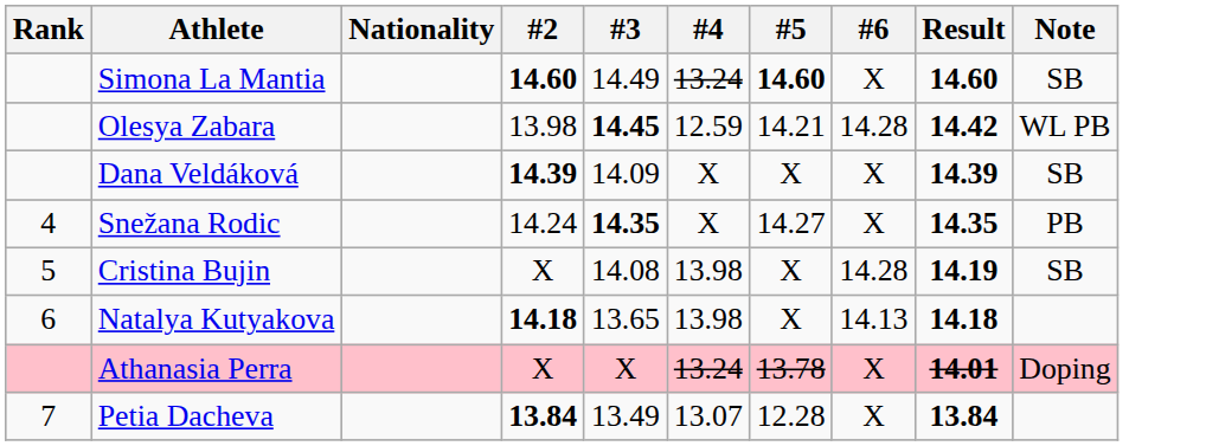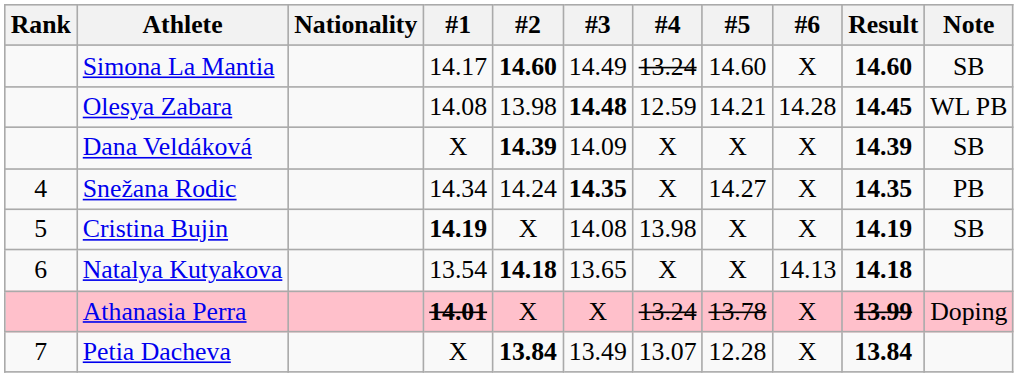 <table class="wikitable sortable" style="text-align:center">
 <tr>
 <th>Rank</th>
 <th>Athlete</th>
 <th>Nationality</th>
+<th>#1</th>
 <th>#2</th>
 <th>#3</th>
 <th>#4</th>
 <th>#5</th>
 <th>#6</th>
 <th>Result</th>
 <th>Note</th>
 </tr>
 <tr>
 <td></td>
 <td align=left><a href='#'>Simona La Mantia</a></td>
 <td align=left></td>
+<td>14.17</td>
 <td><strong>14.60</strong></td>
 <td>14.49</td>
 <td><s>13.24</s></td>
-<td><strong>14.60</strong></td>
+<td>14.60</td>
 <td>X</td>
 <td><strong>14.60</strong></td>
 <td>SB</td>
 </tr>
 <tr>
 <td></td>
 <td align=left><a href='#'>Olesya Zabara</a></td>
 <td align=left></td>
+<td>14.08</td>
 <td>13.98</td>
-<td><strong>14.45</strong></td>
+<td><strong>14.48</strong></td>
 <td>12.59</td>
 <td>14.21</td>
 <td>14.28</td>
-<td><strong>14.42</strong></td>
+<td><strong>14.45</strong></td>
 <td>WL PB</td>
 </tr>
 <tr>
 <td></td>
 <td align=left><a href='#'>Dana Veldáková</a></td>
 <td align=left></td>
+<td>X</td>
 <td><strong>14.39</strong></td>
 <td>14.09</td>
 <td>X</td>
 <td>X</td>
 <td>X</td>
 <td><strong>14.39</strong></td>
 <td>SB</td>
 </tr>
 <tr>
 <td>4</td>
 <td align=left><a href='#'>Snežana Rodic</a></td>
 <td align=left></td>
+<td>14.34</td>
 <td>14.24</td>
 <td><strong>14.35</strong></td>
 <td>X</td>
 <td>14.27</td>
 <td>X</td>
 <td><strong>14.35</strong></td>
 <td>PB</td>
 </tr>
 <tr>
 <td>5</td>
 <td align=left><a href='#'>Cristina Bujin</a></td>
 <td align=left></td>
+<td><strong>14.19</strong></td>
 <td>X</td>
 <td>14.08</td>
 <td>13.98</td>
 <td>X</td>
-<td>14.28</td>
+<td>X</td>
 <td><strong>14.19</strong></td>
 <td>SB</td>
 </tr>
 <tr>
 <td>6</td>
 <td align=left><a href='#'>Natalya Kutyakova</a></td>
 <td align=left></td>
+<td>13.54</td>
 <td><strong>14.18</strong></td>
 <td>13.65</td>
-<td>13.98</td>
+<td>X</td>
 <td>X</td>
 <td>14.13</td>
 <td><strong>14.18</strong></td>
 <td></td>
 </tr>
 <tr bgcolor=pink>
 <td></td>
 <td align=left><a href='#'>Athanasia Perra</a></td>
 <td align=left></td>
+<td><s><strong>14.01</strong></s></td>
 <td>X</td>
 <td>X</td>
 <td><s>13.24</s></td>
 <td><s>13.78</s></td>
 <td>X</td>
-<td><s><strong>14.01</strong></s></td>
+<td><s><strong>13.99</strong></s></td>
 <td>Doping</td>
 </tr>
 <tr>
 <td>7</td>
 <td align=left><a href='#'>Petia Dacheva</a></td>
 <td align=left></td>
+<td>X</td>
 <td><strong>13.84</strong></td>
 <td>13.49</td>
 <td>13.07</td>
 <td>12.28</td>
 <td>X</td>
 <td><strong>13.84</strong></td>
 <td></td>
 </tr>
 </table>
